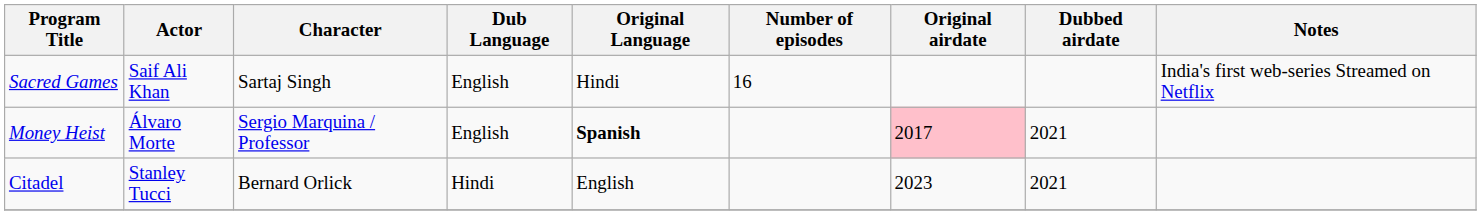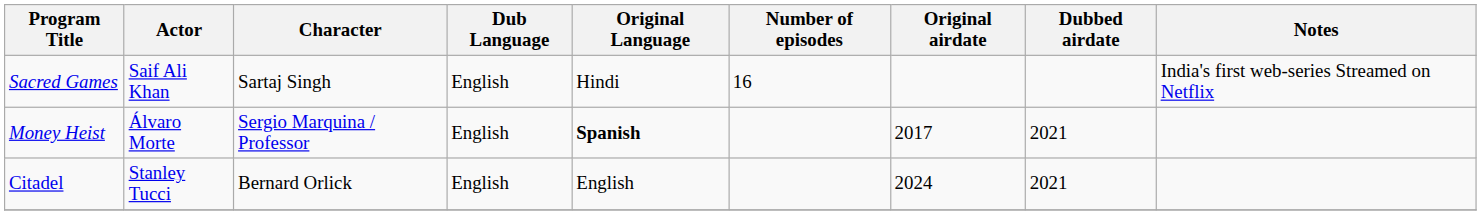 <table class="wikitable">
 <tr>
 <th>Program Title</th>
 <th>Actor</th>
 <th>Character</th>
 <th>Dub Language</th>
 <th>Original Language</th>
 <th>Number of episodes</th>
 <th>Original airdate</th>
 <th>Dubbed airdate</th>
 <th>Notes</th>
 </tr>
 <tr>
 <td><a href='#'><em>Sacred Games</em></a></td>
 <td><a href='#'>Saif Ali Khan</a></td>
 <td>Sartaj Singh</td>
 <td>English</td>
 <td>Hindi</td>
 <td>16</td>
 <td></td>
 <td></td>
 <td>India's first web-series Streamed on <a href='#'>Netflix</a></td>
 </tr>
 <tr>
 <td><em><a href='#'>Money Heist</a></em></td>
 <td><a href='#'>Álvaro Morte</a></td>
 <td><a href='#'>Sergio Marquina / Professor</a></td>
 <td>English</td>
 <td><strong>Spanish</strong></td>
 <td></td>
-<td style="background: pink;">2017</td>
+<td>2017</td>
 <td>2021</td>
 <td><br></td>
 </tr>
 <tr>
 <td><a href='#'>Citadel</a></td>
 <td><a href='#'>Stanley Tucci</a></td>
 <td>Bernard Orlick</td>
-<td>Hindi</td>
+<td>English</td>
 <td>English</td>
 <td></td>
-<td>2023</td>
+<td>2024</td>
 <td>2021</td>
 <td></td>
 </tr>
 <tr>
 </tr>
 </table>
